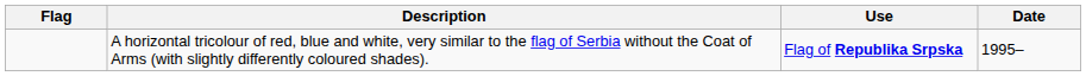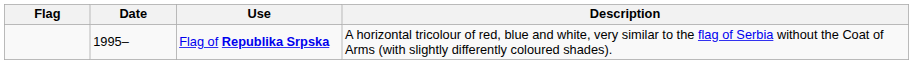 <table class="wikitable sortable">
 <tr>
 <th style="width:100px;">Flag</th>
+<th style="width:100px;">Date</th>
+<th style="width:200px;">Use</th>
 <th style="width:700px;">Description</th>
-<th style="width:200px;">Use</th>
-<th style="width:100px;">Date</th>
 </tr>
 <tr>
 <td></td>
+<td>1995–</td>
+<td><a href='#'>Flag of</a> <strong><a href='#'>Republika Srpska</a></strong></td>
 <td>A horizontal tricolour of red, blue and white, very similar to the <a href='#'>flag of Serbia</a> without the Coat of Arms (with slightly differently coloured shades).</td>
-<td><a href='#'>Flag of</a> <strong><a href='#'>Republika Srpska</a></strong></td>
-<td>1995–</td>
 </tr>
 </table>
